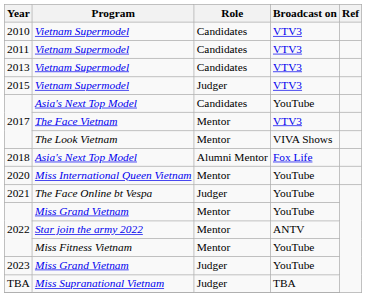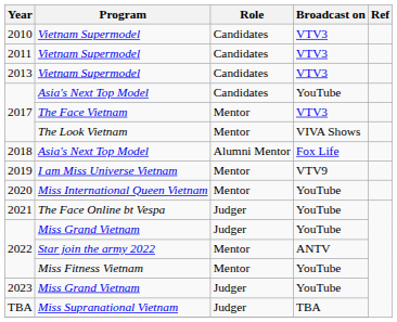 <table class="wikitable">
 <tr>
 <th>Year</th>
 <th>Program</th>
 <th>Role</th>
 <th>Broadcast on</th>
 <th>Ref</th>
 </tr>
 <tr>
 <td>2010</td>
 <td><em><a href='#'>Vietnam Supermodel</a></em></td>
 <td>Candidates</td>
 <td><a href='#'>VTV3</a></td>
 </tr>
 <tr>
 <td>2011</td>
 <td><em><a href='#'>Vietnam Supermodel</a></em></td>
 <td>Candidates</td>
 <td><a href='#'>VTV3</a></td>
 <td></td>
 </tr>
 <tr>
 <td>2013</td>
 <td><em><a href='#'>Vietnam Supermodel</a></em></td>
 <td>Candidates</td>
-<td><a href='#'>VTV3</a></td>
-<td></td>
-</tr>
-<tr>
-<td>2015</td>
-<td><em><a href='#'>Vietnam Supermodel</a></em></td>
-<td>Judger</td>
 <td><a href='#'>VTV3</a></td>
 <td></td>
 </tr>
 <tr>
 <td rowspan="3">2017</td>
 <td><em><a href='#'>Asia's Next Top Model</a></em></td>
 <td>Candidates</td>
 <td>YouTube</td>
 <td></td>
 </tr>
 <tr>
 <td><em><a href='#'>The Face Vietnam</a></em></td>
 <td>Mentor</td>
 <td><a href='#'>VTV3</a></td>
 <td></td>
 </tr>
 <tr>
 <td><em>The Look Vietnam</em></td>
 <td>Mentor</td>
 <td>VIVA Shows</td>
 <td></td>
 </tr>
 <tr>
 <td>2018</td>
 <td><em><a href='#'>Asia's Next Top Model</a></em></td>
 <td>Alumni Mentor</td>
 <td><a href='#'>Fox Life</a></td>
 <td></td>
 </tr>
 <tr>
+<td>2019</td>
+<td><em><a href='#'>I am Miss Universe Vietnam</a></em></td>
+<td>Mentor</td>
+<td>VTV9</td>
+<td></td>
+</tr>
+<tr>
 <td>2020</td>
 <td><em><a href='#'>Miss International Queen Vietnam</a></em></td>
 <td>Mentor</td>
 <td>YouTube</td>
 <td></td>
 </tr>
 <tr>
 <td>2021</td>
 <td><em>The Face Online bt Vespa</em></td>
 <td>Judger</td>
 <td>YouTube</td>
 </tr>
 <tr>
 <td rowspan="3">2022</td>
 <td><em><a href='#'>Miss Grand Vietnam</a></em></td>
-<td>Mentor</td>
+<td>Judger</td>
 <td>YouTube</td>
 </tr>
 <tr>
 <td><em><a href='#'>Star join the army 2022</a></em></td>
 <td>Mentor</td>
 <td>ANTV</td>
 </tr>
 <tr>
 <td><em>Miss Fitness Vietnam</em></td>
 <td>Mentor</td>
 <td>YouTube</td>
 </tr>
 <tr>
 <td>2023</td>
 <td><em><a href='#'>Miss Grand Vietnam</a></em></td>
 <td>Judger</td>
 <td>YouTube</td>
 </tr>
 <tr>
 <td>TBA</td>
 <td><em><a href='#'>Miss Supranational Vietnam</a></em></td>
 <td>Judger</td>
 <td>TBA</td>
 </tr>
 <tr>
 </tr>
 </table>
